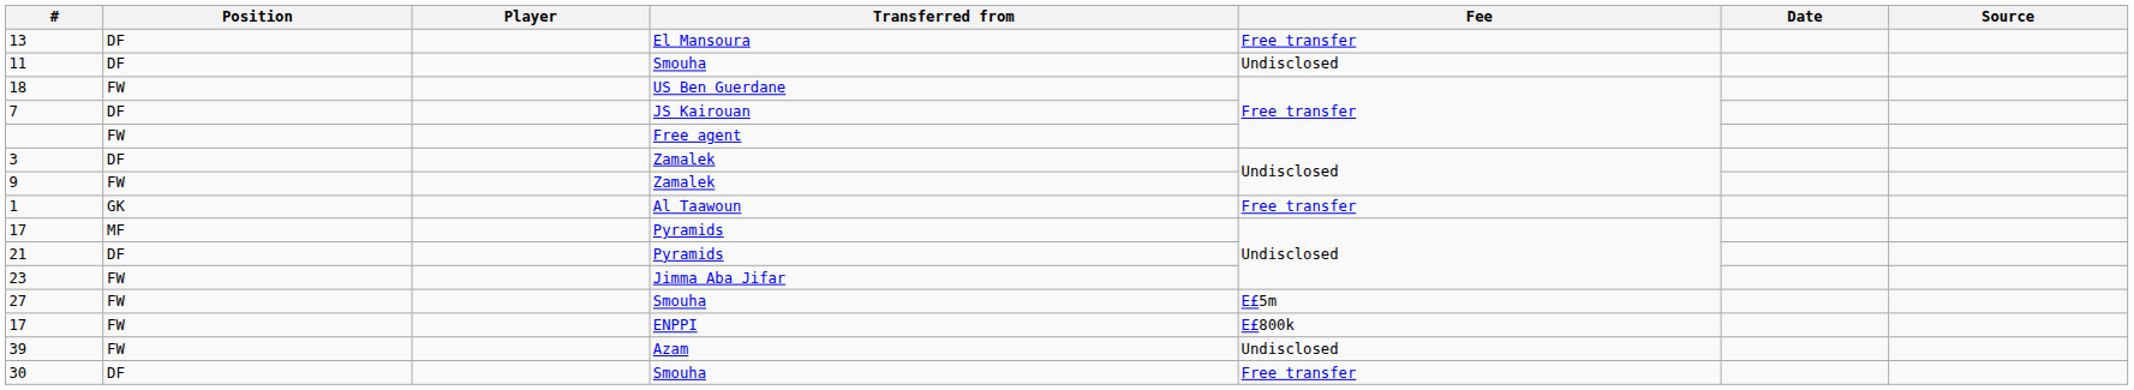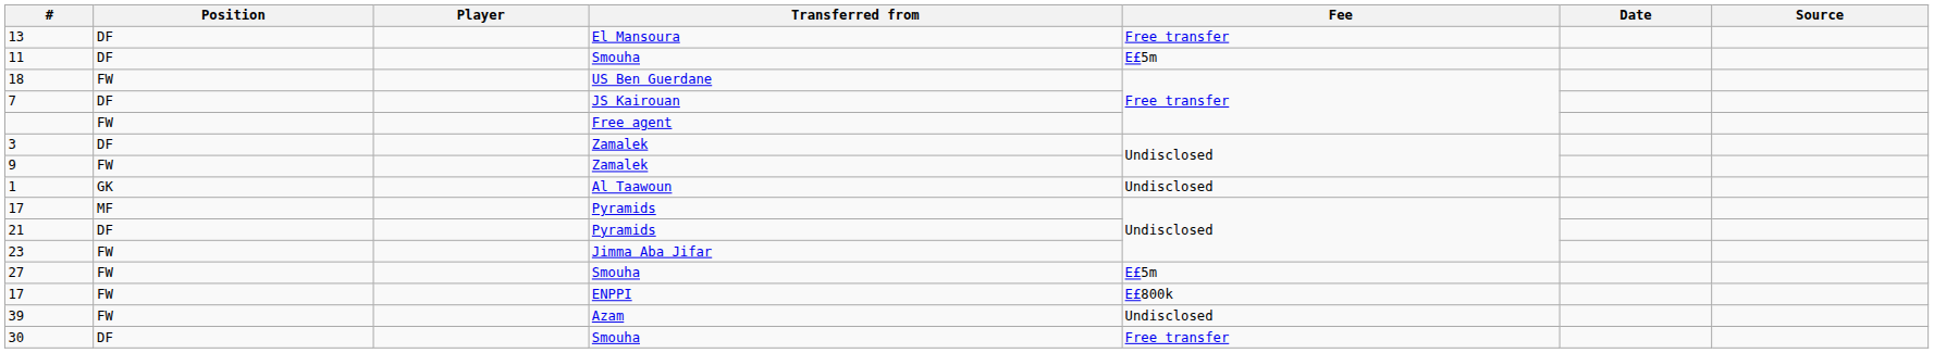 <table class="wikitable sortable" style="width:90%; text-align:center; font-size:95%; text-align:left">
 <tr>
 <th>#</th>
 <th>Position</th>
 <th>Player</th>
 <th>Transferred from</th>
 <th>Fee</th>
 <th>Date</th>
 <th>Source</th>
 </tr>
 <tr>
 <td>13</td>
 <td>DF</td>
 <td></td>
 <td> <a href='#'>El Mansoura</a></td>
 <td><a href='#'>Free transfer</a></td>
 <td></td>
 <td></td>
 </tr>
 <tr>
 <td>11</td>
 <td>DF</td>
 <td></td>
 <td> <a href='#'>Smouha</a></td>
-<td>Undisclosed</td>
+<td><a href='#'>E£</a>5m</td>
 <td></td>
 <td></td>
 </tr>
 <tr>
 <td>18</td>
 <td>FW</td>
 <td></td>
 <td> <a href='#'>US Ben Guerdane</a></td>
 <td rowspan=3><a href='#'>Free transfer</a></td>
 <td></td>
 <td></td>
 </tr>
 <tr>
 <td>7</td>
 <td>DF</td>
 <td></td>
 <td> <a href='#'>JS Kairouan</a></td>
 <td></td>
 <td></td>
 </tr>
 <tr>
 <td></td>
 <td>FW</td>
 <td></td>
 <td> <a href='#'>Free agent</a></td>
 <td></td>
 <td></td>
 </tr>
 <tr>
 <td>3</td>
 <td>DF</td>
 <td></td>
 <td> <a href='#'>Zamalek</a></td>
 <td rowspan=2>Undisclosed</td>
 <td></td>
 <td></td>
 </tr>
 <tr>
 <td>9</td>
 <td>FW</td>
 <td></td>
 <td> <a href='#'>Zamalek</a></td>
 <td></td>
 <td></td>
 </tr>
 <tr>
 <td>1</td>
 <td>GK</td>
 <td></td>
 <td> <a href='#'>Al Taawoun</a></td>
-<td><a href='#'>Free transfer</a></td>
+<td>Undisclosed</td>
 <td></td>
 <td></td>
 </tr>
 <tr>
 <td>17</td>
 <td>MF</td>
 <td></td>
 <td> <a href='#'>Pyramids</a></td>
 <td rowspan=3>Undisclosed</td>
 <td></td>
 <td></td>
 </tr>
 <tr>
 <td>21</td>
 <td>DF</td>
 <td></td>
 <td> <a href='#'>Pyramids</a></td>
 <td></td>
 <td></td>
 </tr>
 <tr>
 <td>23</td>
 <td>FW</td>
 <td></td>
 <td> <a href='#'>Jimma Aba Jifar</a></td>
 <td></td>
 <td></td>
 </tr>
 <tr>
 <td>27</td>
 <td>FW</td>
 <td></td>
 <td> <a href='#'>Smouha</a></td>
 <td><a href='#'>E£</a>5m</td>
 <td></td>
 <td></td>
 </tr>
 <tr>
 <td>17</td>
 <td>FW</td>
 <td></td>
 <td> <a href='#'>ENPPI</a></td>
 <td><a href='#'>E£</a>800k</td>
 <td></td>
 <td></td>
 </tr>
 <tr>
 <td>39</td>
 <td>FW</td>
 <td></td>
 <td> <a href='#'>Azam</a></td>
 <td>Undisclosed</td>
 <td></td>
 <td></td>
 </tr>
 <tr>
 <td>30</td>
 <td>DF</td>
 <td></td>
 <td> <a href='#'>Smouha</a></td>
 <td><a href='#'>Free transfer</a></td>
 <td></td>
 <td></td>
 </tr>
 </table>
